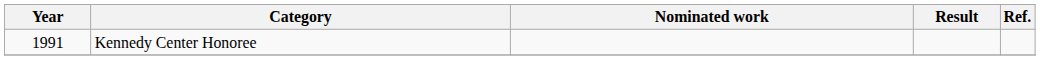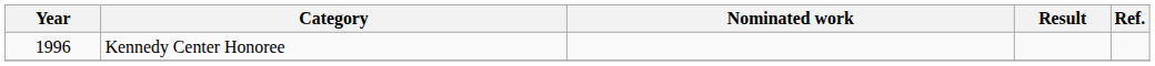 <table class=wikitable>
 <tr>
 <th scope="col" style="width:5em;">Year</th>
 <th scope="col" style="width:26em;">Category</th>
 <th scope="col" style="width:25em;">Nominated work</th>
 <th scope="col" style="width:5em;">Result</th>
 <th>Ref.</th>
 </tr>
 <tr>
-<td style="text-align:center;">1991</td>
+<td style="text-align:center;">1996</td>
 <td>Kennedy Center Honoree</td>
 <td></td>
 <td></td>
 <td></td>
 </tr>
 <tr>
 </tr>
 </table>
